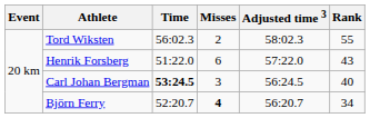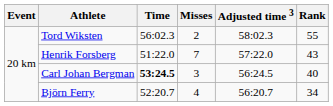 <table class="wikitable" style="font-size:90%">
 <tr>
 <th>Event</th>
 <th>Athlete</th>
 <th>Time</th>
 <th>Misses</th>
 <th>Adjusted time <sup>3</sup></th>
 <th>Rank</th>
 </tr>
 <tr>
 <td rowspan="4">20 km</td>
 <td><a href='#'>Tord Wiksten</a></td>
 <td align="center">56:02.3</td>
 <td align="center">2</td>
 <td align="center">58:02.3</td>
 <td align="center">55</td>
 </tr>
 <tr>
 <td><a href='#'>Henrik Forsberg</a></td>
 <td align="center">51:22.0</td>
-<td align="center">6</td>
+<td align="center">7</td>
 <td align="center">57:22.0</td>
 <td align="center">43</td>
 </tr>
 <tr>
 <td><a href='#'>Carl Johan Bergman</a></td>
 <td align="center"><strong>53:24.5</strong></td>
 <td align="center">3</td>
 <td align="center">56:24.5</td>
 <td align="center">40</td>
 </tr>
 <tr>
 <td><a href='#'>Björn Ferry</a></td>
 <td align="center">52:20.7</td>
-<td align="center"><strong>4</strong></td>
+<td align="center">4</td>
 <td align="center">56:20.7</td>
 <td align="center">34</td>
 </tr>
 </table>
